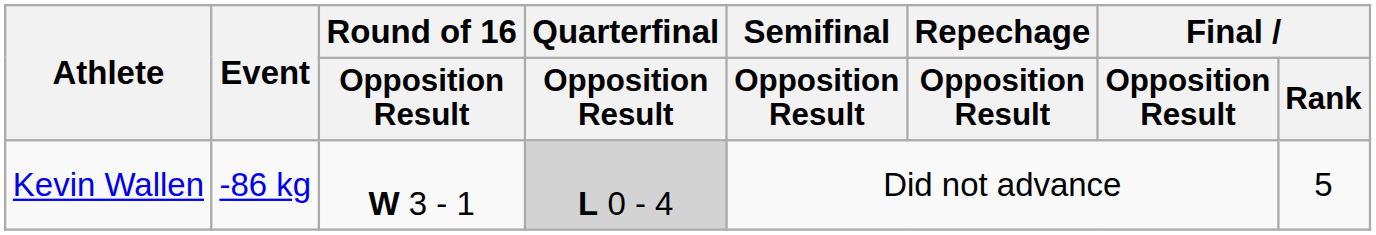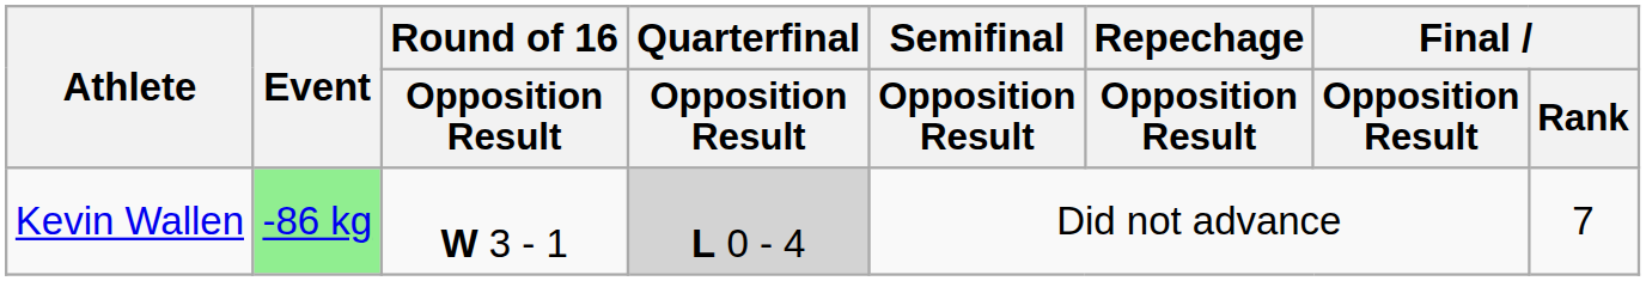 <table class="wikitable" style="font-size:90%;">
 <tr>
 <th rowspan=2>Athlete</th>
 <th rowspan=2>Event</th>
 <th>Round of 16</th>
 <th>Quarterfinal</th>
 <th>Semifinal</th>
 <th>Repechage</th>
 <th colspan=2>Final / </th>
 </tr>
 <tr style="font-size: 95%">
 <th>Opposition<br>Result</th>
 <th>Opposition<br>Result</th>
 <th>Opposition<br>Result</th>
 <th>Opposition<br>Result</th>
 <th>Opposition<br>Result</th>
 <th>Rank</th>
 </tr>
 <tr align=center>
 <td align=left><a href='#'>Kevin Wallen</a></td>
-<td align=left><a href='#'>-86 kg</a></td>
+<td align=left style="background: lightgreen;"><a href='#'>-86 kg</a></td>
 <td><br><strong>W</strong> 3 - 1</td>
 <td style="background: lightgrey;"><br><strong>L</strong> 0 - 4</td>
 <td colspan=3>Did not advance</td>
-<td>5</td>
+<td>7</td>
 </tr>
 </table>
